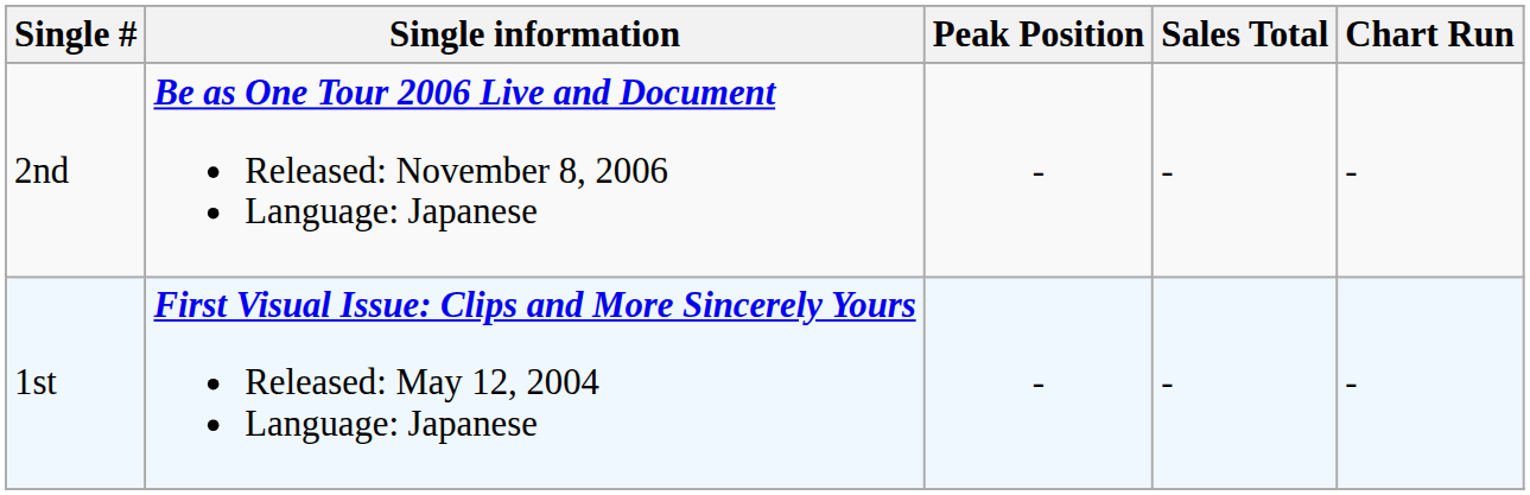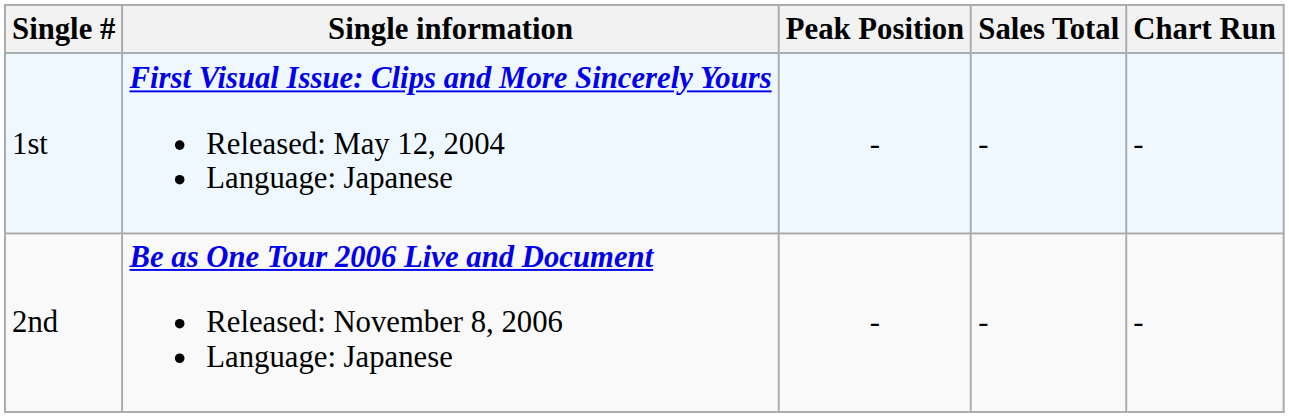 <table class="wikitable">
 <tr>
 <th>Single #</th>
 <th>Single information</th>
 <th>Peak Position</th>
 <th>Sales Total</th>
 <th>Chart Run</th>
 </tr>
+<tr bgcolor="#F0F8FF">
+<td>1st</td>
+<td><strong><em><a href='#'>First Visual Issue: Clips and More Sincerely Yours</a></em></strong><br><ul><li>Released: May 12, 2004</li><li>Language: Japanese</li></ul></td>
+<td align="center">-</td>
+<td>-</td>
+<td>-</td>
+</tr>
 <tr>
 <td>2nd</td>
 <td><strong><em><a href='#'>Be as One Tour 2006 Live and Document</a></em></strong><br><ul><li>Released: November 8, 2006</li><li>Language: Japanese</li></ul></td>
 <td align="center">-</td>
 <td>-</td>
 <td>-</td>
 </tr>
-<tr bgcolor="#F0F8FF">
-<td>1st</td>
-<td><strong><em><a href='#'>First Visual Issue: Clips and More Sincerely Yours</a></em></strong><br><ul><li>Released: May 12, 2004</li><li>Language: Japanese</li></ul></td>
-<td align="center">-</td>
-<td>-</td>
-<td>-</td>
-</tr>
 </table>
